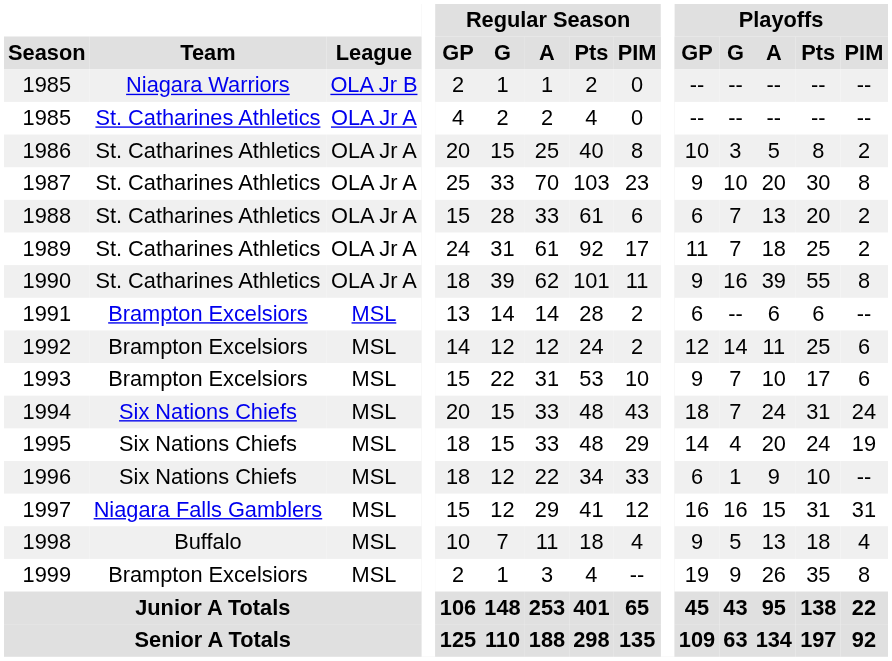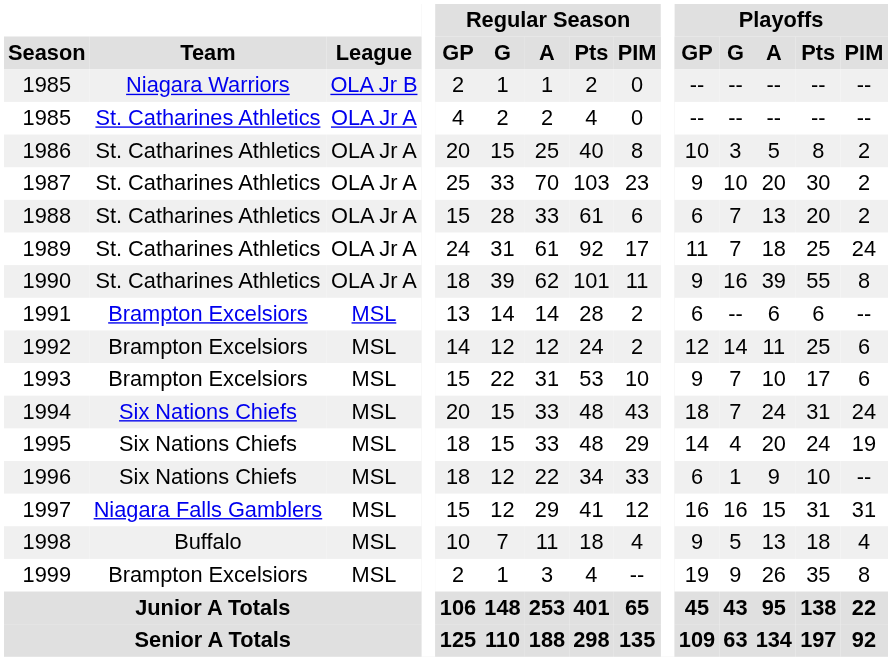 <table BORDER="0" CELLPADDING="3" CELLSPACING="0">
 <tr ALIGN="center" bgcolor="#e0e0e0">
 <th colspan="3" bgcolor="#ffffff"> </th>
 <th rowspan="99" bgcolor="#ffffff"> </th>
 <th colspan="5">Regular Season</th>
 <th rowspan="99" bgcolor="#ffffff"> </th>
 <th colspan="5">Playoffs</th>
 </tr>
 <tr ALIGN="center" bgcolor="#e0e0e0">
 <th>Season</th>
 <th>Team</th>
 <th>League</th>
 <th>GP</th>
 <th>G</th>
 <th>A</th>
 <th>Pts</th>
 <th>PIM</th>
 <th>GP</th>
 <th>G</th>
 <th>A</th>
 <th>Pts</th>
 <th>PIM</th>
 </tr>
 <tr ALIGN="center" bgcolor="#f0f0f0">
 <td>1985</td>
 <td><a href='#'>Niagara Warriors</a></td>
 <td><a href='#'>OLA Jr B</a></td>
 <td>2</td>
 <td>1</td>
 <td>1</td>
 <td>2</td>
 <td>0</td>
 <td>--</td>
 <td>--</td>
 <td>--</td>
 <td>--</td>
 <td>--</td>
 </tr>
 <tr ALIGN="center">
 <td>1985</td>
 <td><a href='#'>St. Catharines Athletics</a></td>
 <td><a href='#'>OLA Jr A</a></td>
 <td>4</td>
 <td>2</td>
 <td>2</td>
 <td>4</td>
 <td>0</td>
 <td>--</td>
 <td>--</td>
 <td>--</td>
 <td>--</td>
 <td>--</td>
 </tr>
 <tr ALIGN="center" bgcolor="#f0f0f0">
 <td>1986</td>
 <td>St. Catharines Athletics</td>
 <td>OLA Jr A</td>
 <td>20</td>
 <td>15</td>
 <td>25</td>
 <td>40</td>
 <td>8</td>
 <td>10</td>
 <td>3</td>
 <td>5</td>
 <td>8</td>
 <td>2</td>
 </tr>
 <tr ALIGN="center">
 <td>1987</td>
 <td>St. Catharines Athletics</td>
 <td>OLA Jr A</td>
 <td>25</td>
 <td>33</td>
 <td>70</td>
 <td>103</td>
 <td>23</td>
 <td>9</td>
 <td>10</td>
 <td>20</td>
 <td>30</td>
-<td>8</td>
+<td>2</td>
 </tr>
 <tr ALIGN="center" bgcolor="#f0f0f0">
 <td>1988</td>
 <td>St. Catharines Athletics</td>
 <td>OLA Jr A</td>
 <td>15</td>
 <td>28</td>
 <td>33</td>
 <td>61</td>
 <td>6</td>
 <td>6</td>
 <td>7</td>
 <td>13</td>
 <td>20</td>
 <td>2</td>
 </tr>
 <tr ALIGN="center">
 <td>1989</td>
 <td>St. Catharines Athletics</td>
 <td>OLA Jr A</td>
 <td>24</td>
 <td>31</td>
 <td>61</td>
 <td>92</td>
 <td>17</td>
 <td>11</td>
 <td>7</td>
 <td>18</td>
 <td>25</td>
-<td>2</td>
+<td>24</td>
 </tr>
 <tr ALIGN="center" bgcolor="#f0f0f0">
 <td>1990</td>
 <td>St. Catharines Athletics</td>
 <td>OLA Jr A</td>
 <td>18</td>
 <td>39</td>
 <td>62</td>
 <td>101</td>
 <td>11</td>
 <td>9</td>
 <td>16</td>
 <td>39</td>
 <td>55</td>
 <td>8</td>
 </tr>
 <tr ALIGN="center">
 <td>1991</td>
 <td><a href='#'>Brampton Excelsiors</a></td>
 <td><a href='#'>MSL</a></td>
 <td>13</td>
 <td>14</td>
 <td>14</td>
 <td>28</td>
 <td>2</td>
 <td>6</td>
 <td>--</td>
 <td>6</td>
 <td>6</td>
 <td>--</td>
 </tr>
 <tr ALIGN="center" bgcolor="#f0f0f0">
 <td>1992</td>
 <td>Brampton Excelsiors</td>
 <td>MSL</td>
 <td>14</td>
 <td>12</td>
 <td>12</td>
 <td>24</td>
 <td>2</td>
 <td>12</td>
 <td>14</td>
 <td>11</td>
 <td>25</td>
 <td>6</td>
 </tr>
 <tr ALIGN="center">
 <td>1993</td>
 <td>Brampton Excelsiors</td>
 <td>MSL</td>
 <td>15</td>
 <td>22</td>
 <td>31</td>
 <td>53</td>
 <td>10</td>
 <td>9</td>
 <td>7</td>
 <td>10</td>
 <td>17</td>
 <td>6</td>
 </tr>
 <tr ALIGN="center" bgcolor="#f0f0f0">
 <td>1994</td>
 <td><a href='#'>Six Nations Chiefs</a></td>
 <td>MSL</td>
 <td>20</td>
 <td>15</td>
 <td>33</td>
 <td>48</td>
 <td>43</td>
 <td>18</td>
 <td>7</td>
 <td>24</td>
 <td>31</td>
 <td>24</td>
 </tr>
 <tr ALIGN="center">
 <td>1995</td>
 <td>Six Nations Chiefs</td>
 <td>MSL</td>
 <td>18</td>
 <td>15</td>
 <td>33</td>
 <td>48</td>
 <td>29</td>
 <td>14</td>
 <td>4</td>
 <td>20</td>
 <td>24</td>
 <td>19</td>
 </tr>
 <tr ALIGN="center" bgcolor="#f0f0f0">
 <td>1996</td>
 <td>Six Nations Chiefs</td>
 <td>MSL</td>
 <td>18</td>
 <td>12</td>
 <td>22</td>
 <td>34</td>
 <td>33</td>
 <td>6</td>
 <td>1</td>
 <td>9</td>
 <td>10</td>
 <td>--</td>
 </tr>
 <tr ALIGN="center">
 <td>1997</td>
 <td><a href='#'>Niagara Falls Gamblers</a></td>
 <td>MSL</td>
 <td>15</td>
 <td>12</td>
 <td>29</td>
 <td>41</td>
 <td>12</td>
 <td>16</td>
 <td>16</td>
 <td>15</td>
 <td>31</td>
 <td>31</td>
 </tr>
 <tr ALIGN="center" bgcolor="#f0f0f0">
 <td>1998</td>
 <td>Buffalo</td>
 <td>MSL</td>
 <td>10</td>
 <td>7</td>
 <td>11</td>
 <td>18</td>
 <td>4</td>
 <td>9</td>
 <td>5</td>
 <td>13</td>
 <td>18</td>
 <td>4</td>
 </tr>
 <tr ALIGN="center">
 <td>1999</td>
 <td>Brampton Excelsiors</td>
 <td>MSL</td>
 <td>2</td>
 <td>1</td>
 <td>3</td>
 <td>4</td>
 <td>--</td>
 <td>19</td>
 <td>9</td>
 <td>26</td>
 <td>35</td>
 <td>8</td>
 </tr>
 <tr ALIGN="center" bgcolor="#e0e0e0">
 <th colspan="3">Junior A Totals</th>
 <th>106</th>
 <th>148</th>
 <th>253</th>
 <th>401</th>
 <th>65</th>
 <th>45</th>
 <th>43</th>
 <th>95</th>
 <th>138</th>
 <th>22</th>
 </tr>
 <tr ALIGN="center" bgcolor="#e0e0e0">
 <th colspan="3">Senior A Totals</th>
 <th>125</th>
 <th>110</th>
 <th>188</th>
 <th>298</th>
 <th>135</th>
 <th>109</th>
 <th>63</th>
 <th>134</th>
 <th>197</th>
 <th>92</th>
 </tr>
 </table>
